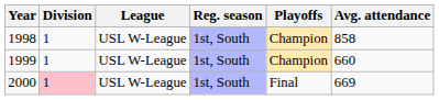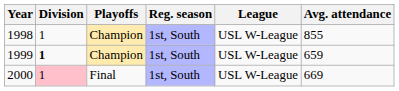 <table class="wikitable">
 <tr>
 <th>Year</th>
 <th>Division</th>
+<th>Playoffs</th>
+<th>Reg. season</th>
 <th>League</th>
-<th>Reg. season</th>
-<th>Playoffs</th>
 <th>Avg. attendance</th>
 </tr>
 <tr>
 <td>1998</td>
 <td>1</td>
+<td bgcolor="FFEBAD">Champion</td>
+<td bgcolor="B3B7FF">1st, South</td>
 <td>USL W-League</td>
-<td bgcolor="B3B7FF">1st, South</td>
-<td bgcolor="FFEBAD">Champion</td>
-<td>858</td>
+<td>855</td>
 </tr>
 <tr>
 <td>1999</td>
-<td>1</td>
+<td><strong>1</strong></td>
+<td bgcolor="FFEBAD">Champion</td>
+<td bgcolor="B3B7FF">1st, South</td>
 <td>USL W-League</td>
-<td bgcolor="B3B7FF">1st, South</td>
-<td bgcolor="FFEBAD">Champion</td>
-<td>660</td>
+<td>659</td>
 </tr>
 <tr>
 <td>2000</td>
 <td style="background: pink;">1</td>
+<td>Final</td>
+<td bgcolor="B3B7FF">1st, South</td>
 <td>USL W-League</td>
-<td bgcolor="B3B7FF">1st, South</td>
-<td>Final</td>
 <td>669</td>
 </tr>
 </table>
